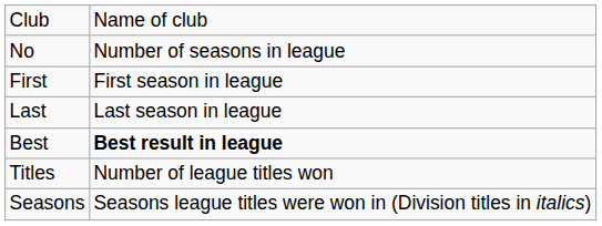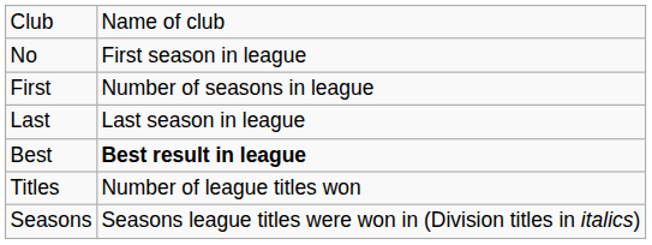 <table class="wikitable sortable">
 <tr>
 <td>Club</td>
 <td>Name of club</td>
 </tr>
 <tr>
 <td>No</td>
-<td>Number of seasons in league</td>
+<td>First season in league</td>
 </tr>
 <tr>
 <td>First</td>
-<td>First season in league</td>
+<td>Number of seasons in league</td>
 </tr>
 <tr>
 <td>Last</td>
 <td>Last season in league</td>
 </tr>
 <tr>
 <td>Best</td>
 <td><strong>Best result in league</strong></td>
 </tr>
 <tr>
 <td>Titles</td>
 <td>Number of league titles won</td>
 </tr>
 <tr>
 <td>Seasons</td>
 <td>Seasons league titles were won in (Division titles in <em>italics</em>)</td>
 </tr>
 </table>
